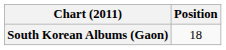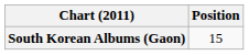 <table class="wikitable plainrowheaders">
 <tr>
 <th scope="col">Chart (2011)</th>
 <th scope="col">Position</th>
 </tr>
 <tr>
 <th scope="row">South Korean Albums (Gaon)</th>
-<td style="text-align:center;">18</td>
+<td style="text-align:center;">15</td>
 </tr>
 </table>
